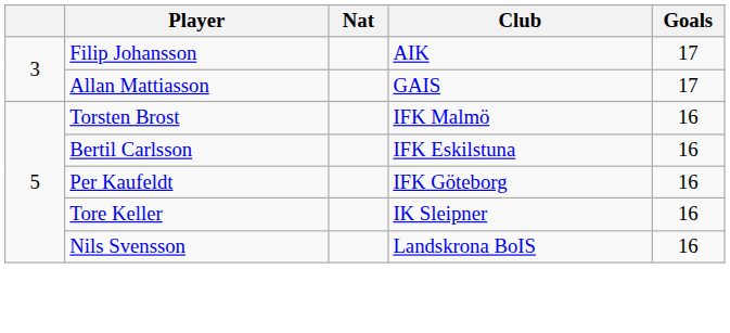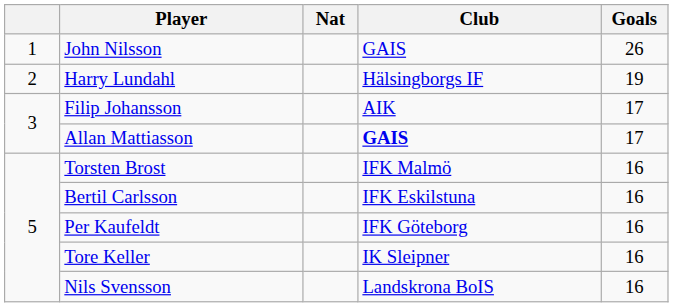 <table class="wikitable" style="text-align: center;">
 <tr>
 <th style="width: 40px;"></th>
 <th style="width: 200px;">Player</th>
 <th style="width: 40px;">Nat</th>
 <th style="width: 200px;">Club</th>
 <th style="width: 50px;">Goals</th>
+</tr>
+<tr>
+<td>1</td>
+<td style="text-align: left;"><a href='#'>John Nilsson</a></td>
+<td></td>
+<td style="text-align: left;"><a href='#'>GAIS</a></td>
+<td>26</td>
+</tr>
+<tr>
+<td>2</td>
+<td style="text-align: left;"><a href='#'>Harry Lundahl</a></td>
+<td></td>
+<td style="text-align: left;"><a href='#'>Hälsingborgs IF</a></td>
+<td>19</td>
 </tr>
 <tr>
 <td rowspan="2">3</td>
 <td style="text-align: left;"><a href='#'>Filip Johansson</a></td>
 <td></td>
 <td style="text-align: left;"><a href='#'>AIK</a></td>
 <td>17</td>
 </tr>
 <tr>
 <td style="text-align: left;"><a href='#'>Allan Mattiasson</a></td>
 <td></td>
-<td style="text-align: left;"><a href='#'>GAIS</a></td>
+<td style="text-align: left;"><strong><a href='#'>GAIS</a></strong></td>
 <td>17</td>
 </tr>
 <tr>
 <td rowspan="5">5</td>
 <td style="text-align: left;"><a href='#'>Torsten Brost</a></td>
 <td></td>
 <td style="text-align: left;"><a href='#'>IFK Malmö</a></td>
 <td>16</td>
 </tr>
 <tr>
 <td style="text-align: left;"><a href='#'>Bertil Carlsson</a></td>
 <td></td>
 <td style="text-align: left;"><a href='#'>IFK Eskilstuna</a></td>
 <td>16</td>
 </tr>
 <tr>
 <td style="text-align: left;"><a href='#'>Per Kaufeldt</a></td>
 <td></td>
 <td style="text-align: left;"><a href='#'>IFK Göteborg</a></td>
 <td>16</td>
 </tr>
 <tr>
 <td style="text-align: left;"><a href='#'>Tore Keller</a></td>
 <td></td>
 <td style="text-align: left;"><a href='#'>IK Sleipner</a></td>
 <td>16</td>
 </tr>
 <tr>
 <td style="text-align: left;"><a href='#'>Nils Svensson</a></td>
 <td></td>
 <td style="text-align: left;"><a href='#'>Landskrona BoIS</a></td>
 <td>16</td>
 </tr>
 </table>
